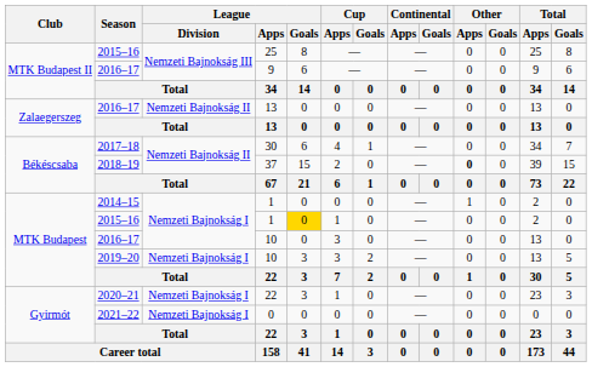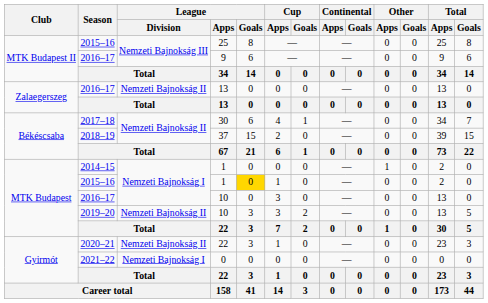 <table class="wikitable" style="text-align:center">
 <tr>
 <th rowspan="2">Club</th>
 <th rowspan="2">Season</th>
 <th colspan="3">League</th>
 <th colspan="2">Cup</th>
 <th colspan="2">Continental</th>
 <th colspan="2">Other</th>
 <th colspan="2">Total</th>
 </tr>
 <tr>
 <th>Division</th>
 <th>Apps</th>
 <th>Goals</th>
 <th>Apps</th>
 <th>Goals</th>
 <th>Apps</th>
 <th>Goals</th>
 <th>Apps</th>
 <th>Goals</th>
 <th>Apps</th>
 <th>Goals</th>
 </tr>
 <tr>
 <td rowspan="3"><a href='#'>MTK Budapest II</a></td>
 <td><a href='#'>2015–16</a></td>
 <td rowspan="2"><a href='#'>Nemzeti Bajnokság III</a></td>
 <td>25</td>
 <td>8</td>
 <td colspan="2">—</td>
 <td colspan="2">—</td>
 <td>0</td>
 <td>0</td>
 <td>25</td>
 <td>8</td>
 </tr>
 <tr>
 <td><a href='#'>2016–17</a></td>
 <td>9</td>
 <td>6</td>
 <td colspan="2">—</td>
 <td colspan="2">—</td>
 <td>0</td>
 <td>0</td>
 <td>9</td>
 <td>6</td>
 </tr>
 <tr>
 <th colspan="2">Total</th>
 <th>34</th>
 <th>14</th>
 <th>0</th>
 <th>0</th>
 <th>0</th>
 <th>0</th>
 <th>0</th>
 <th>0</th>
 <th>34</th>
 <th>14</th>
 </tr>
 <tr>
 <td rowspan="2"><a href='#'>Zalaegerszeg</a></td>
 <td><a href='#'>2016–17</a></td>
 <td rowspan="1"><a href='#'>Nemzeti Bajnokság II</a></td>
 <td>13</td>
 <td>0</td>
 <td>0</td>
 <td>0</td>
 <td colspan="2">—</td>
 <td>0</td>
 <td>0</td>
 <td>13</td>
 <td>0</td>
 </tr>
 <tr>
 <th colspan="2">Total</th>
 <th>13</th>
 <th>0</th>
 <th>0</th>
 <th>0</th>
 <th>0</th>
 <th>0</th>
 <th>0</th>
 <th>0</th>
 <th>13</th>
 <th>0</th>
 </tr>
 <tr>
 <td rowspan="3"><a href='#'>Békéscsaba</a></td>
 <td><a href='#'>2017–18</a></td>
 <td rowspan="2"><a href='#'>Nemzeti Bajnokság II</a></td>
 <td>30</td>
 <td>6</td>
 <td>4</td>
 <td>1</td>
 <td colspan="2">—</td>
 <td>0</td>
 <td>0</td>
 <td>34</td>
 <td>7</td>
 </tr>
 <tr>
 <td><a href='#'>2018–19</a></td>
 <td>37</td>
 <td>15</td>
 <td>2</td>
 <td>0</td>
 <td colspan="2">—</td>
-<td><strong>0</strong></td>
+<td>0</td>
 <td>0</td>
 <td>39</td>
 <td>15</td>
 </tr>
 <tr>
 <th colspan="2">Total</th>
 <th>67</th>
 <th>21</th>
 <th>6</th>
 <th>1</th>
 <th>0</th>
 <th>0</th>
 <th>0</th>
 <th>0</th>
 <th>73</th>
 <th>22</th>
 </tr>
 <tr>
 <td rowspan="5"><a href='#'>MTK Budapest</a></td>
 <td><a href='#'>2014–15</a></td>
 <td rowspan="3"><a href='#'>Nemzeti Bajnokság I</a></td>
 <td>1</td>
 <td>0</td>
 <td>0</td>
 <td>0</td>
 <td colspan="2">—</td>
 <td>1</td>
 <td>0</td>
 <td>2</td>
 <td>0</td>
 </tr>
 <tr>
 <td><a href='#'>2015–16</a></td>
 <td>1</td>
 <td style="background: gold;">0</td>
 <td>1</td>
 <td>0</td>
 <td colspan="2">—</td>
 <td>0</td>
 <td>0</td>
 <td>2</td>
 <td>0</td>
 </tr>
 <tr>
 <td><a href='#'>2016–17</a></td>
 <td>10</td>
 <td>0</td>
 <td>3</td>
 <td>0</td>
 <td colspan="2">—</td>
 <td>0</td>
 <td>0</td>
 <td>13</td>
 <td>0</td>
 </tr>
 <tr>
 <td><a href='#'>2019–20</a></td>
-<td rowspan="1"><a href='#'>Nemzeti Bajnokság I</a></td>
+<td rowspan="1"><a href='#'>Nemzeti Bajnokság II</a></td>
 <td>10</td>
 <td>3</td>
 <td>3</td>
 <td>2</td>
 <td colspan="2">—</td>
 <td>0</td>
 <td>0</td>
 <td>13</td>
 <td>5</td>
 </tr>
 <tr>
 <th colspan="2">Total</th>
 <th>22</th>
 <th>3</th>
 <th>7</th>
 <th>2</th>
 <th>0</th>
 <th>0</th>
 <th>1</th>
 <th>0</th>
 <th>30</th>
 <th>5</th>
 </tr>
 <tr>
 <td rowspan="3"><a href='#'>Gyirmót</a></td>
 <td><a href='#'>2020–21</a></td>
-<td rowspan="1"><a href='#'>Nemzeti Bajnokság I</a></td>
+<td rowspan="1"><a href='#'>Nemzeti Bajnokság II</a></td>
 <td>22</td>
 <td>3</td>
 <td>1</td>
 <td>0</td>
 <td colspan="2">—</td>
 <td>0</td>
 <td>0</td>
 <td>23</td>
 <td>3</td>
 </tr>
 <tr>
 <td><a href='#'>2021–22</a></td>
 <td rowspan="1"><a href='#'>Nemzeti Bajnokság I</a></td>
 <td>0</td>
 <td>0</td>
 <td>0</td>
 <td>0</td>
 <td colspan="2">—</td>
 <td>0</td>
 <td>0</td>
 <td>0</td>
 <td>0</td>
 </tr>
 <tr>
 <th colspan="2">Total</th>
 <th>22</th>
 <th>3</th>
 <th>1</th>
 <th>0</th>
 <th>0</th>
 <th>0</th>
 <th>0</th>
 <th>0</th>
 <th>23</th>
 <th>3</th>
 </tr>
 <tr>
 <th colspan="3">Career total</th>
 <th>158</th>
 <th>41</th>
 <th>14</th>
 <th>3</th>
 <th>0</th>
 <th>0</th>
 <th>0</th>
 <th>0</th>
 <th>173</th>
 <th>44</th>
 </tr>
 </table>
